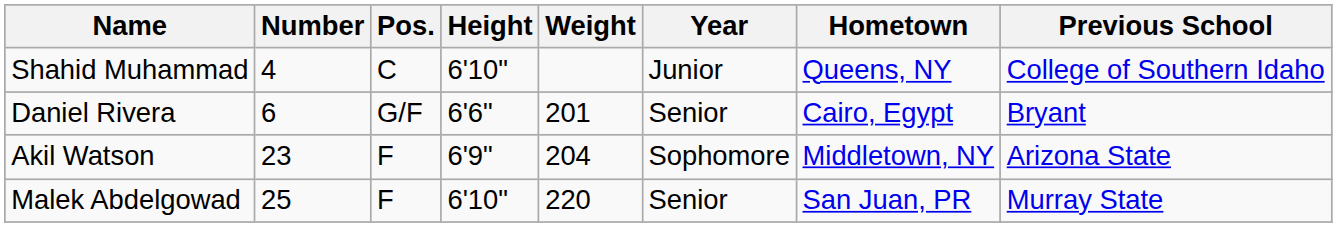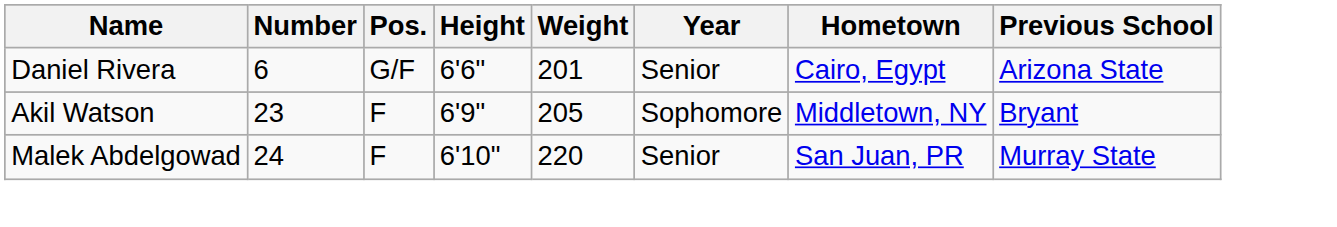 <table class="wikitable sortable" border="1">
 <tr>
 <th>Name</th>
 <th>Number</th>
 <th>Pos.</th>
 <th>Height</th>
 <th>Weight</th>
 <th>Year</th>
 <th>Hometown</th>
 <th class="unsortable">Previous School</th>
 </tr>
 <tr>
-<td>Shahid Muhammad</td>
-<td>4</td>
-<td>C</td>
-<td>6'10"</td>
-<td></td>
-<td>Junior</td>
-<td><a href='#'>Queens, NY</a></td>
-<td><a href='#'>College of Southern Idaho</a></td>
-</tr>
-<tr>
 <td>Daniel Rivera</td>
 <td>6</td>
 <td>G/F</td>
 <td>6'6"</td>
 <td>201</td>
 <td>Senior</td>
 <td><a href='#'>Cairo, Egypt</a></td>
-<td><a href='#'>Bryant</a></td>
+<td><a href='#'>Arizona State</a></td>
 </tr>
 <tr>
 <td>Akil Watson</td>
 <td>23</td>
 <td>F</td>
 <td>6'9"</td>
-<td>204</td>
+<td>205</td>
 <td>Sophomore</td>
 <td><a href='#'>Middletown, NY</a></td>
-<td><a href='#'>Arizona State</a></td>
+<td><a href='#'>Bryant</a></td>
 </tr>
 <tr>
 <td>Malek Abdelgowad</td>
-<td>25</td>
+<td>24</td>
 <td>F</td>
 <td>6'10"</td>
 <td>220</td>
 <td>Senior</td>
 <td><a href='#'>San Juan, PR</a></td>
 <td><a href='#'>Murray State</a></td>
 </tr>
 </table>
